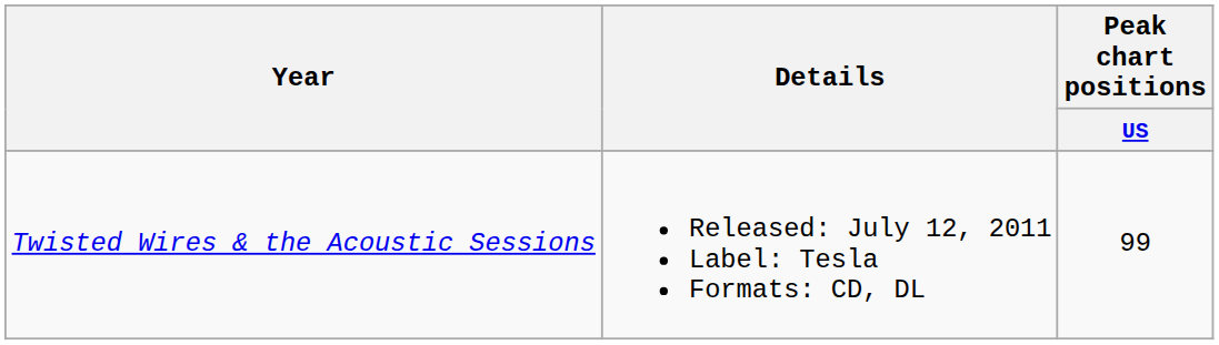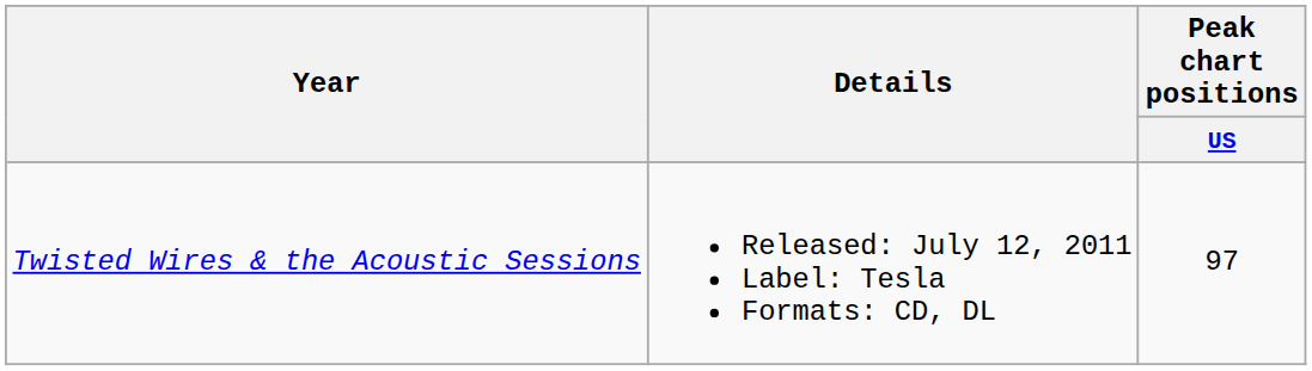 <table class="wikitable">
 <tr>
 <th rowspan=2>Year</th>
 <th rowspan=2>Details</th>
 <th colspan=1>Peak chart positions</th>
 </tr>
 <tr>
 <th style="width:2em"><small><a href='#'>US</a></small><br></th>
 </tr>
 <tr>
 <td align="left"><em><a href='#'>Twisted Wires & the Acoustic Sessions</a></em></td>
 <td><br><ul><li>Released: July 12, 2011</li><li>Label: Tesla</li><li>Formats: CD, DL</li></ul></td>
-<td style="text-align:center;">99</td>
+<td style="text-align:center;">97</td>
 </tr>
 </table>
